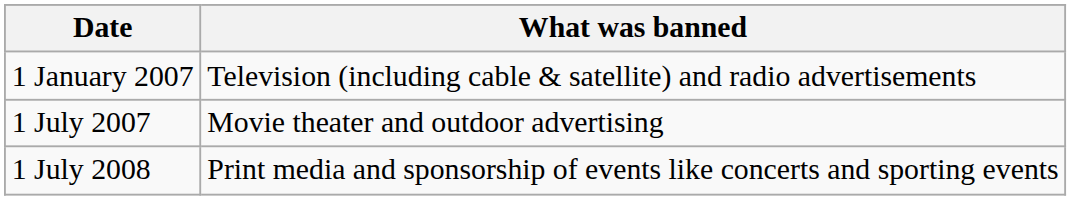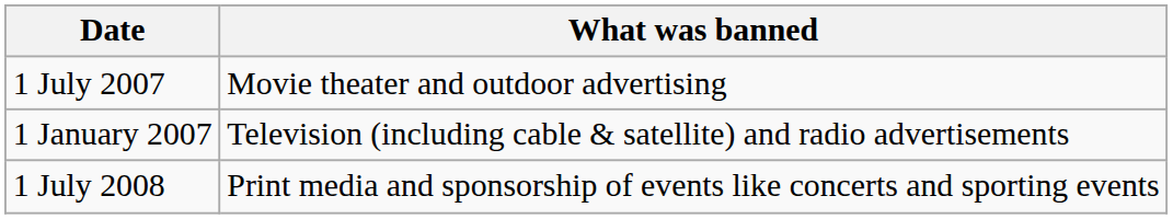 <table class="wikitable">
 <tr>
 <th>Date</th>
 <th>What was banned</th>
 </tr>
 <tr>
+<td>1 July 2007</td>
+<td>Movie theater and outdoor advertising</td>
+</tr>
+<tr>
 <td>1 January 2007</td>
 <td>Television (including cable & satellite) and radio advertisements</td>
-</tr>
-<tr>
-<td>1 July 2007</td>
-<td>Movie theater and outdoor advertising</td>
 </tr>
 <tr>
 <td>1 July 2008</td>
 <td>Print media and sponsorship of events like concerts and sporting events</td>
 </tr>
 </table>
